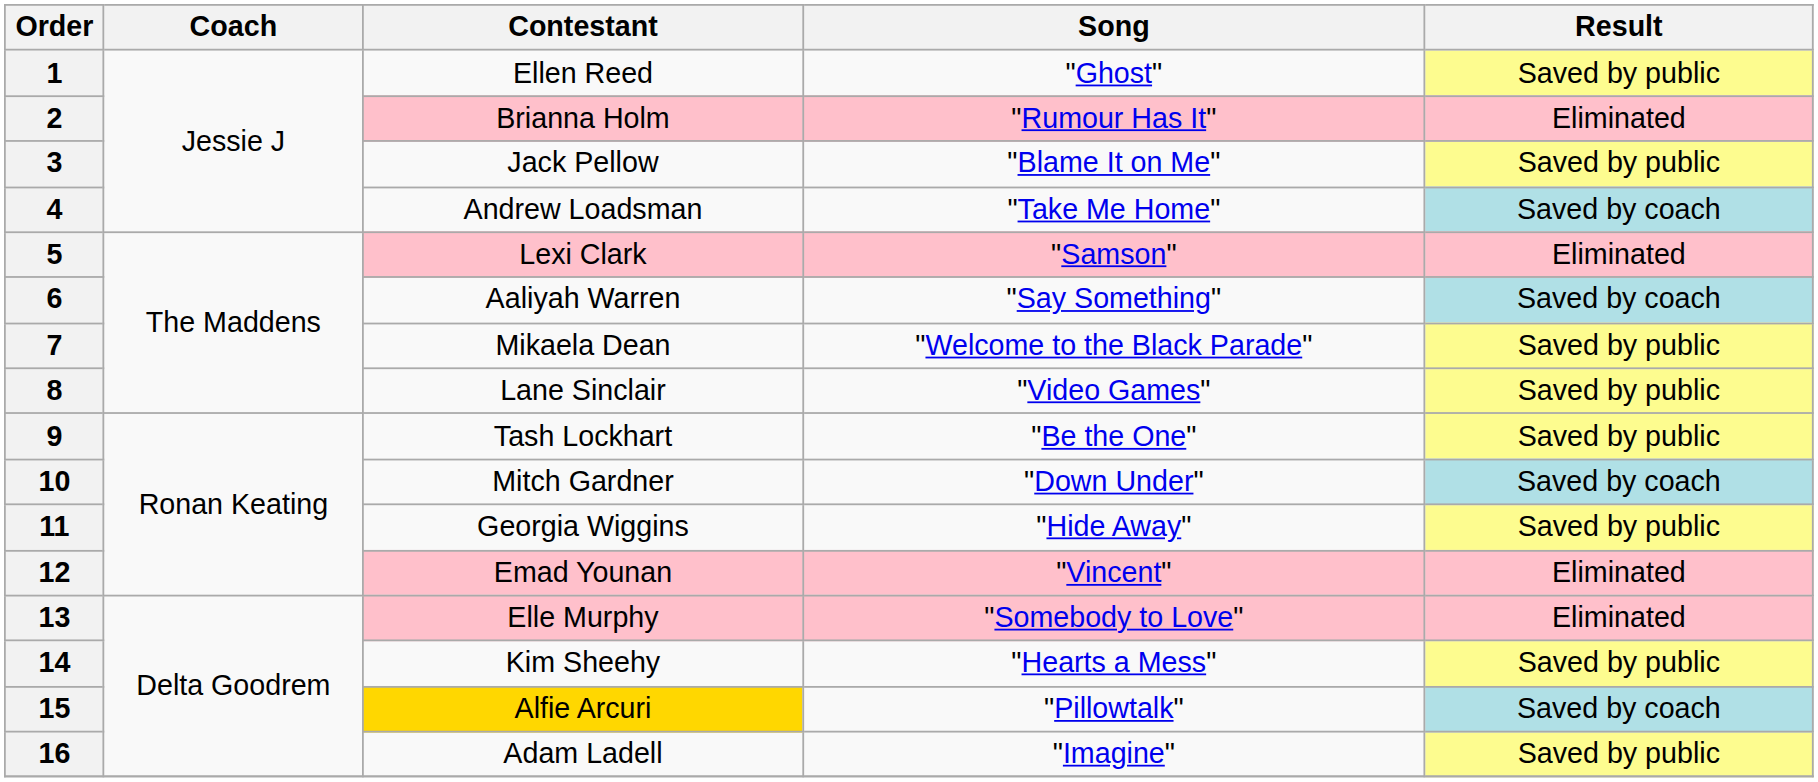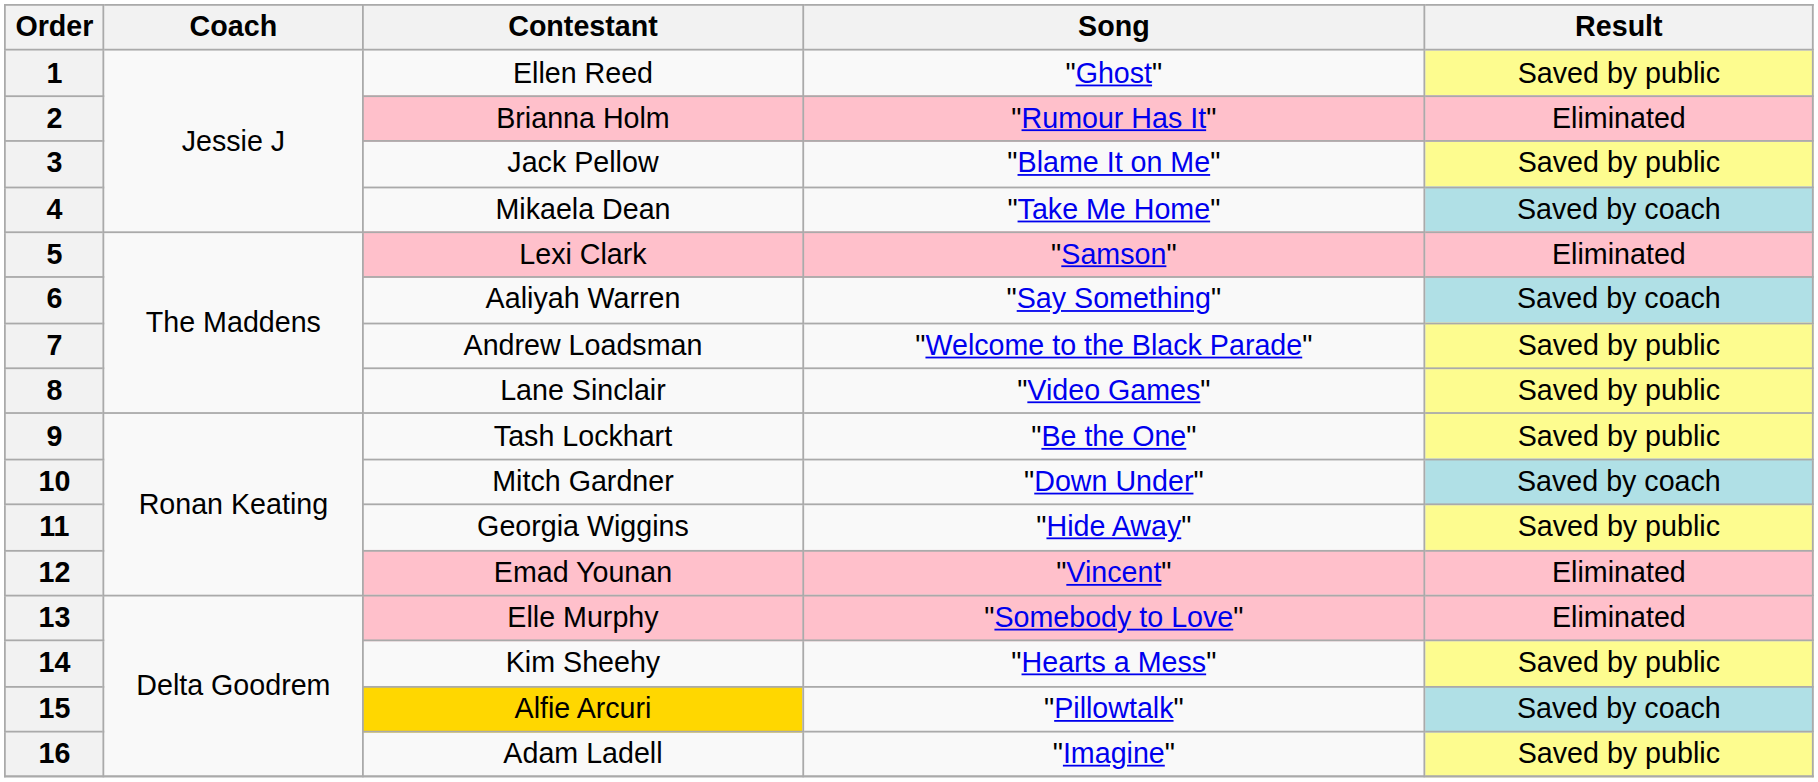 <table class="wikitable" style="text-align:center; width:80%;">
 <tr>
 <th width="1%">Order</th>
 <th width="10%">Coach</th>
 <th width="17%">Contestant</th>
 <th width="24%">Song</th>
 <th width="15%">Result</th>
 </tr>
 <tr>
 <th scope="row">1</th>
 <td rowspan="4">Jessie J</td>
 <td>Ellen Reed</td>
 <td>"<a href='#'>Ghost</a>"</td>
 <td bgcolor="#fdfc8f">Saved by public</td>
 </tr>
 <tr>
 <th scope="row">2</th>
 <td bgcolor=pink>Brianna Holm</td>
 <td bgcolor=pink>"<a href='#'>Rumour Has It</a>"</td>
 <td bgcolor=pink>Eliminated</td>
 </tr>
 <tr>
 <th scope="row">3</th>
 <td>Jack Pellow</td>
 <td>"<a href='#'>Blame It on Me</a>"</td>
 <td bgcolor="#fdfc8f">Saved by public</td>
 </tr>
 <tr>
 <th scope="row">4</th>
-<td>Andrew Loadsman</td>
+<td>Mikaela Dean</td>
 <td>"<a href='#'>Take Me Home</a>"</td>
 <td style="background:powderblue">Saved by coach</td>
 </tr>
 <tr>
 <th scope="row">5</th>
 <td rowspan="4">The Maddens</td>
 <td bgcolor=pink>Lexi Clark</td>
 <td bgcolor=pink>"<a href='#'>Samson</a>"</td>
 <td bgcolor=pink>Eliminated</td>
 </tr>
 <tr>
 <th scope="row">6</th>
 <td>Aaliyah Warren</td>
 <td>"<a href='#'>Say Something</a>"</td>
 <td style="background:powderblue">Saved by coach</td>
 </tr>
 <tr>
 <th scope="row">7</th>
-<td>Mikaela Dean</td>
+<td>Andrew Loadsman</td>
 <td>"<a href='#'>Welcome to the Black Parade</a>"</td>
 <td bgcolor="#fdfc8f">Saved by public</td>
 </tr>
 <tr>
 <th scope="row">8</th>
 <td>Lane Sinclair</td>
 <td>"<a href='#'>Video Games</a>"</td>
 <td bgcolor="#fdfc8f">Saved by public</td>
 </tr>
 <tr>
 <th scope="row">9</th>
 <td rowspan="4">Ronan Keating</td>
 <td>Tash Lockhart</td>
 <td>"<a href='#'>Be the One</a>"</td>
 <td bgcolor="#fdfc8f">Saved by public</td>
 </tr>
 <tr>
 <th scope="row">10</th>
 <td>Mitch Gardner</td>
 <td>"<a href='#'>Down Under</a>"</td>
 <td style="background:powderblue">Saved by coach</td>
 </tr>
 <tr>
 <th scope="row">11</th>
 <td>Georgia Wiggins</td>
 <td>"<a href='#'>Hide Away</a>"</td>
 <td bgcolor="#fdfc8f">Saved by public</td>
 </tr>
 <tr>
 <th scope="row">12</th>
 <td bgcolor=pink>Emad Younan</td>
 <td bgcolor=pink>"<a href='#'>Vincent</a>"</td>
 <td bgcolor=pink>Eliminated</td>
 </tr>
 <tr>
 <th scope="row">13</th>
 <td rowspan="4">Delta Goodrem</td>
 <td bgcolor=pink>Elle Murphy</td>
 <td bgcolor=pink>"<a href='#'>Somebody to Love</a>"</td>
 <td bgcolor=pink>Eliminated</td>
 </tr>
 <tr>
 <th scope="row">14</th>
 <td>Kim Sheehy</td>
 <td>"<a href='#'>Hearts a Mess</a>"</td>
 <td bgcolor="#fdfc8f">Saved by public</td>
 </tr>
 <tr>
 <th scope="row">15</th>
 <td style="background: gold;">Alfie Arcuri</td>
 <td>"<a href='#'>Pillowtalk</a>"</td>
 <td style="background:powderblue">Saved by coach</td>
 </tr>
 <tr>
 <th scope="row">16</th>
 <td>Adam Ladell</td>
 <td>"<a href='#'>Imagine</a>"</td>
 <td bgcolor="#fdfc8f">Saved by public</td>
 </tr>
 <tr>
 </tr>
 </table>
